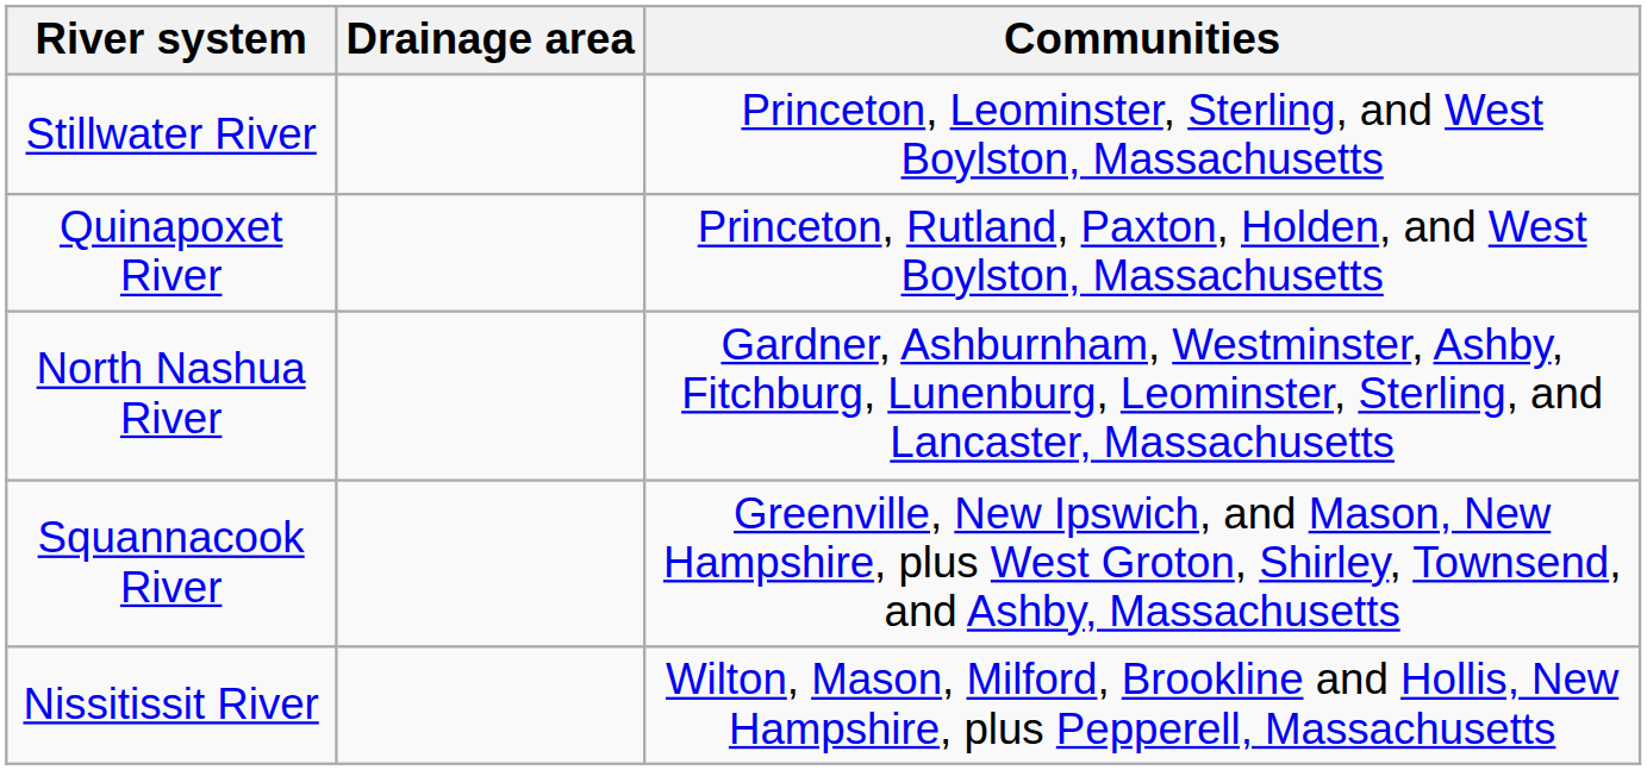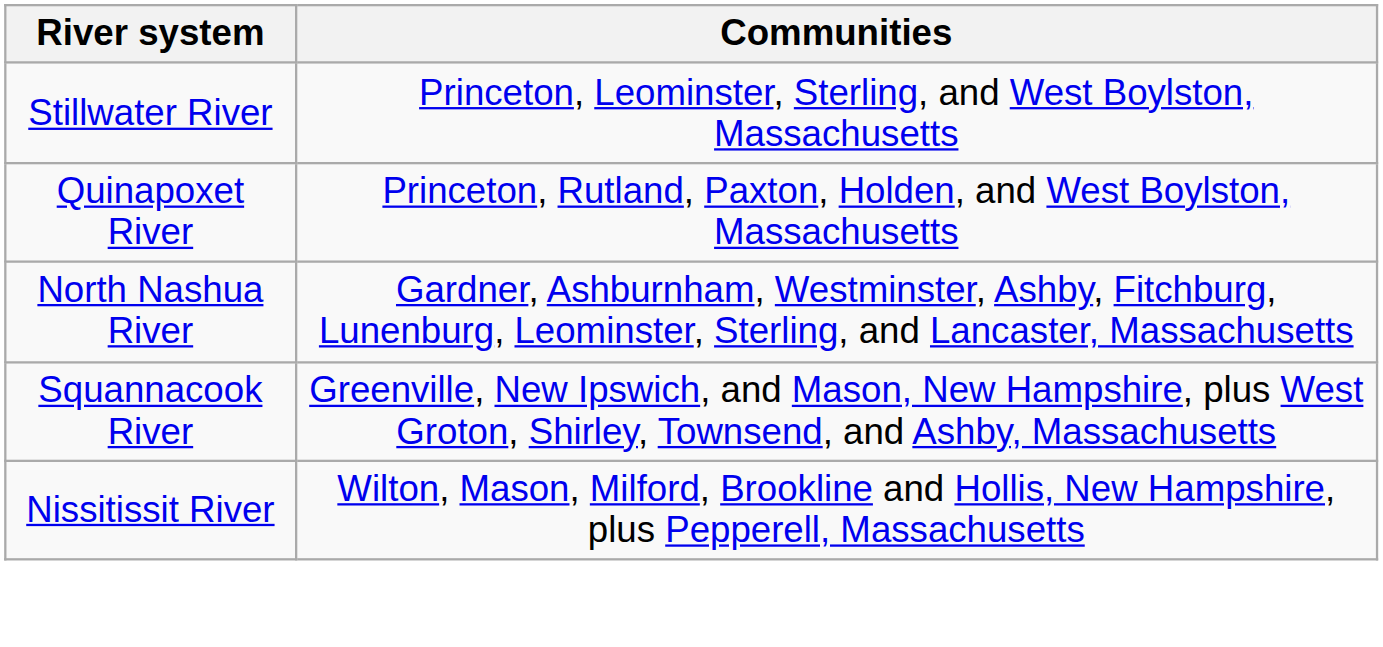 <table class="wikitable" style="margin:1em auto;text-align:center; width:600px;">
 <tr>
 <th>River system</th>
-<th>Drainage area</th>
 <th>Communities</th>
 </tr>
 <tr>
 <td><a href='#'>Stillwater River</a></td>
-<td></td>
 <td><a href='#'>Princeton</a>, <a href='#'>Leominster</a>, <a href='#'>Sterling</a>, and <a href='#'>West Boylston, Massachusetts</a></td>
 </tr>
 <tr>
 <td><a href='#'>Quinapoxet River</a></td>
-<td></td>
 <td><a href='#'>Princeton</a>, <a href='#'>Rutland</a>, <a href='#'>Paxton</a>, <a href='#'>Holden</a>, and <a href='#'>West Boylston, Massachusetts</a></td>
 </tr>
 <tr>
 <td><a href='#'>North Nashua River</a></td>
-<td></td>
 <td><a href='#'>Gardner</a>, <a href='#'>Ashburnham</a>, <a href='#'>Westminster</a>, <a href='#'>Ashby</a>, <a href='#'>Fitchburg</a>, <a href='#'>Lunenburg</a>, <a href='#'>Leominster</a>, <a href='#'>Sterling</a>, and <a href='#'>Lancaster, Massachusetts</a></td>
 </tr>
 <tr>
 <td><a href='#'>Squannacook River</a></td>
-<td></td>
 <td><a href='#'>Greenville</a>, <a href='#'>New Ipswich</a>, and <a href='#'>Mason, New Hampshire</a>, plus <a href='#'>West Groton</a>, <a href='#'>Shirley</a>, <a href='#'>Townsend</a>, and <a href='#'>Ashby, Massachusetts</a></td>
 </tr>
 <tr>
 <td><a href='#'>Nissitissit River</a></td>
-<td></td>
 <td><a href='#'>Wilton</a>, <a href='#'>Mason</a>, <a href='#'>Milford</a>, <a href='#'>Brookline</a> and <a href='#'>Hollis, New Hampshire</a>, plus <a href='#'>Pepperell, Massachusetts</a></td>
 </tr>
 </table>
